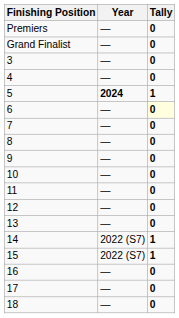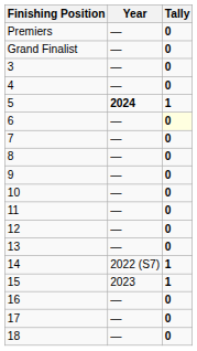 <table class="wikitable">
 <tr>
 <th>Finishing Position</th>
 <th>Year</th>
 <th>Tally</th>
 </tr>
 <tr>
 <td>Premiers</td>
 <td>—</td>
 <td><strong>0</strong></td>
 </tr>
 <tr>
 <td>Grand Finalist</td>
 <td>—</td>
 <td><strong>0</strong></td>
 </tr>
 <tr>
 <td>3</td>
 <td>—</td>
 <td><strong>0</strong></td>
 </tr>
 <tr>
 <td>4</td>
 <td>—</td>
 <td><strong>0</strong></td>
 </tr>
 <tr>
 <td>5</td>
 <td><strong>2024</strong></td>
 <td><strong>1</strong></td>
 </tr>
 <tr>
 <td>6</td>
 <td>—</td>
 <td style="background: lightyellow;"><strong>0</strong></td>
 </tr>
 <tr>
 <td>7</td>
 <td>—</td>
 <td><strong>0</strong></td>
 </tr>
 <tr>
 <td>8</td>
 <td>—</td>
 <td><strong>0</strong></td>
 </tr>
 <tr>
 <td>9</td>
 <td>—</td>
 <td><strong>0</strong></td>
 </tr>
 <tr>
 <td>10</td>
 <td>—</td>
 <td><strong>0</strong></td>
 </tr>
 <tr>
 <td>11</td>
 <td>—</td>
 <td><strong>0</strong></td>
 </tr>
 <tr>
 <td>12</td>
 <td>—</td>
 <td><strong>0</strong></td>
 </tr>
 <tr>
 <td>13</td>
 <td>—</td>
 <td><strong>0</strong></td>
 </tr>
 <tr>
 <td>14</td>
 <td>2022 (S7)</td>
 <td><strong>1</strong></td>
 </tr>
 <tr>
 <td>15</td>
-<td>2022 (S7)</td>
+<td>2023</td>
 <td><strong>1</strong></td>
 </tr>
 <tr>
 <td>16</td>
 <td>—</td>
 <td><strong>0</strong></td>
 </tr>
 <tr>
 <td>17</td>
 <td>—</td>
 <td><strong>0</strong></td>
 </tr>
 <tr>
 <td>18</td>
 <td>—</td>
 <td><strong>0</strong></td>
 </tr>
 </table>
